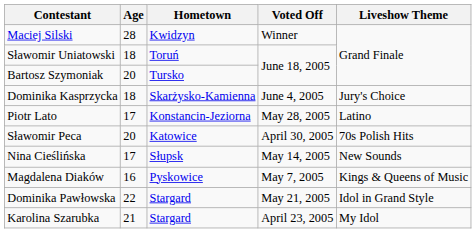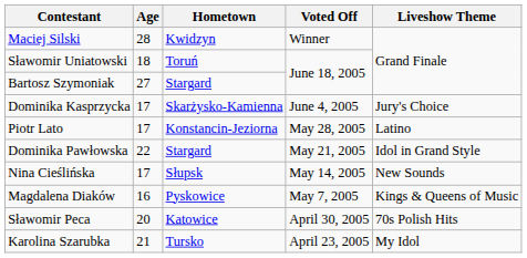 <table class="wikitable" style="font-size:95%;">
 <tr>
 <th>Contestant</th>
 <th>Age</th>
 <th>Hometown</th>
 <th>Voted Off</th>
 <th>Liveshow Theme</th>
 </tr>
 <tr>
 <td><a href='#'>Maciej Silski</a></td>
 <td>28</td>
 <td><a href='#'>Kwidzyn</a></td>
 <td>Winner</td>
 <td rowspan="3">Grand Finale</td>
 </tr>
 <tr>
 <td>Sławomir Uniatowski</td>
 <td>18</td>
 <td><a href='#'>Toruń</a></td>
 <td rowspan="2">June 18, 2005</td>
 </tr>
 <tr>
 <td>Bartosz Szymoniak</td>
-<td>20</td>
-<td><a href='#'>Tursko</a></td>
+<td>27</td>
+<td><a href='#'>Stargard</a></td>
 </tr>
 <tr>
 <td>Dominika Kasprzycka</td>
-<td>18</td>
+<td>17</td>
 <td><a href='#'>Skarżysko-Kamienna</a></td>
 <td>June 4, 2005</td>
 <td>Jury's Choice</td>
 </tr>
 <tr>
 <td>Piotr Lato</td>
 <td>17</td>
 <td><a href='#'>Konstancin-Jeziorna</a></td>
 <td>May 28, 2005</td>
 <td>Latino</td>
 </tr>
 <tr>
-<td>Sławomir Peca</td>
-<td>20</td>
-<td><a href='#'>Katowice</a></td>
-<td>April 30, 2005</td>
-<td>70s Polish Hits</td>
+<td>Dominika Pawłowska</td>
+<td>22</td>
+<td><a href='#'>Stargard</a></td>
+<td>May 21, 2005</td>
+<td>Idol in Grand Style</td>
 </tr>
 <tr>
 <td>Nina Cieślińska</td>
 <td>17</td>
 <td><a href='#'>Słupsk</a></td>
 <td>May 14, 2005</td>
 <td>New Sounds</td>
 </tr>
 <tr>
 <td>Magdalena Diaków</td>
 <td>16</td>
 <td><a href='#'>Pyskowice</a></td>
 <td>May 7, 2005</td>
 <td>Kings & Queens of Music</td>
 </tr>
 <tr>
-<td>Dominika Pawłowska</td>
-<td>22</td>
-<td><a href='#'>Stargard</a></td>
-<td>May 21, 2005</td>
-<td>Idol in Grand Style</td>
+<td>Sławomir Peca</td>
+<td>20</td>
+<td><a href='#'>Katowice</a></td>
+<td>April 30, 2005</td>
+<td>70s Polish Hits</td>
 </tr>
 <tr>
 <td>Karolina Szarubka</td>
 <td>21</td>
-<td><a href='#'>Stargard</a></td>
+<td><a href='#'>Tursko</a></td>
 <td>April 23, 2005</td>
 <td>My Idol</td>
 </tr>
 </table>
